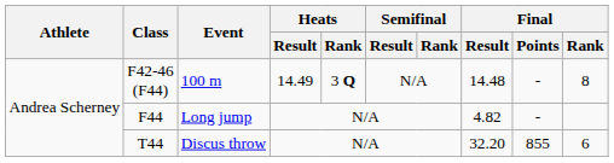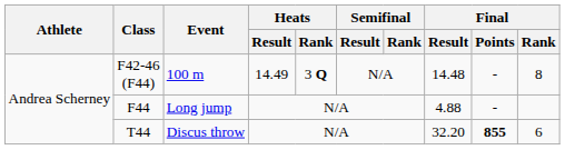 <table class=wikitable style="font-size:90%">
 <tr>
 <th rowspan="2">Athlete</th>
 <th rowspan="2">Class</th>
 <th rowspan="2">Event</th>
 <th colspan="2">Heats</th>
 <th colspan="2">Semifinal</th>
 <th colspan="3">Final</th>
 </tr>
 <tr>
 <th>Result</th>
 <th>Rank</th>
 <th>Result</th>
 <th>Rank</th>
 <th>Result</th>
 <th>Points</th>
 <th>Rank</th>
 </tr>
 <tr>
 <td rowspan="3">Andrea Scherney</td>
 <td align="center">F42-46<br>(F44)</td>
 <td><a href='#'>100 m</a></td>
 <td align="center">14.49</td>
 <td align="center">3 <strong>Q</strong></td>
 <td align="center" colspan="2">N/A</td>
 <td align="center">14.48</td>
 <td align="center">-</td>
 <td align="center">8</td>
 </tr>
 <tr>
 <td align="center">F44</td>
 <td><a href='#'>Long jump</a></td>
 <td align="center" colspan="4">N/A</td>
-<td align="center">4.82</td>
+<td align="center">4.88</td>
 <td align="center">-</td>
 <td align="center"></td>
 </tr>
 <tr>
 <td align="center">T44</td>
 <td><a href='#'>Discus throw</a></td>
 <td align="center" colspan="4">N/A</td>
 <td align="center">32.20</td>
-<td align="center">855</td>
+<td align="center"><strong>855</strong></td>
 <td align="center">6</td>
 </tr>
 </table>
